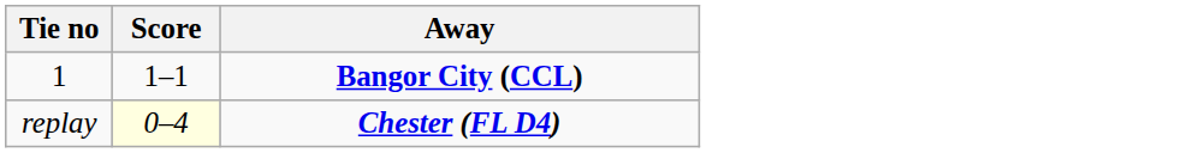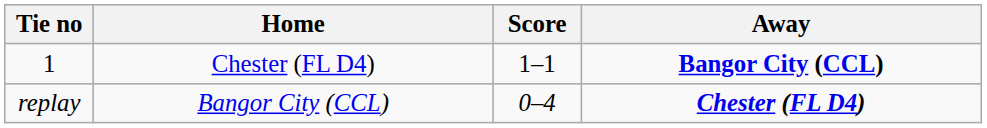 <table class="wikitable" style="text-align:center">
 <tr>
 <th width=50>Tie no</th>
+<th width=250>Home</th>
 <th width=50>Score</th>
 <th width=250>Away</th>
 </tr>
 <tr>
 <td>1</td>
+<td><a href='#'>Chester</a> (<a href='#'>FL D4</a>)</td>
 <td>1–1</td>
 <td><strong><a href='#'>Bangor City</a> (<a href='#'>CCL</a>)</strong></td>
 </tr>
 <tr>
 <td><em>replay</em></td>
-<td style="background: lightyellow;"><em>0–4</em></td>
+<td><em><a href='#'>Bangor City</a> (<a href='#'>CCL</a>)</em></td>
+<td><em>0–4</em></td>
 <td><strong><em><a href='#'>Chester</a><strong> (<a href='#'>FL D4</a>)<em></td>
 </tr>
 </table>
